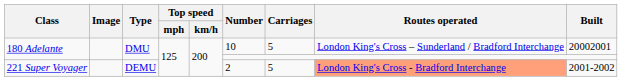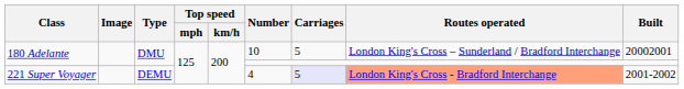 <table class="wikitable">
 <tr ---- bgcolor="#f9f9f9">
 <th rowspan="2"> Class </th>
 <th rowspan="2">Image</th>
 <th rowspan="2"> Type </th>
 <th colspan="2"> Top speed </th>
 <th rowspan="2">Number</th>
 <th rowspan="2">Carriages</th>
 <th rowspan="2"> Routes operated </th>
 <th rowspan="2"> Built </th>
 </tr>
 <tr ---- bgcolor="#f9f9f9">
 <th> mph </th>
 <th> km/h </th>
 </tr>
 <tr>
 <td rowspan="2"><a href='#'>180 <em>Adelante</em></a></td>
 <td rowspan="2"></td>
 <td rowspan="2"><a href='#'>DMU</a></td>
 <td rowspan="3">125</td>
 <td rowspan="3">200</td>
 <td>10</td>
 <td>5</td>
 <td><a href='#'>London King's Cross</a> – <a href='#'>Sunderland</a> / <a href='#'>Bradford Interchange</a></td>
 <td>20002001</td>
 </tr>
 <tr>
 <td colspan="4"></td>
 </tr>
 <tr>
 <td><a href='#'>221 <em>Super Voyager</em></a></td>
 <td></td>
 <td><a href='#'>DEMU</a></td>
-<td>2</td>
-<td>5</td>
+<td>4</td>
+<td style="background: lavender;">5</td>
 <td style="background: lightsalmon;"><a href='#'>London King's Cross</a> - <a href='#'>Bradford Interchange</a></td>
 <td>2001-2002</td>
 </tr>
 </table>
